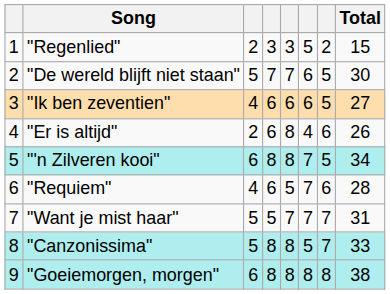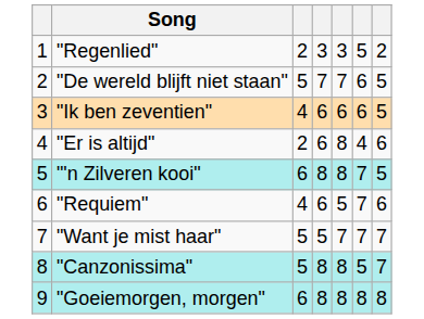 <table class="wikitable" style="margin: 1em auto 1em auto; text-align:center">
 <tr>
 <th></th>
 <th>Song</th>
 <th></th>
 <th></th>
 <th></th>
 <th></th>
 <th></th>
-<th>Total</th>
 </tr>
 <tr>
 <td>1</td>
 <td style="text-align:left;">"Regenlied"</td>
 <td>2</td>
 <td>3</td>
 <td>3</td>
 <td>5</td>
 <td>2</td>
-<td>15</td>
 </tr>
 <tr>
 <td>2</td>
 <td style="text-align:left;">"De wereld blijft niet staan"</td>
 <td>5</td>
 <td>7</td>
 <td>7</td>
 <td>6</td>
 <td>5</td>
-<td>30</td>
 </tr>
 <tr style="background:navajowhite;">
 <td>3</td>
 <td style="text-align:left;">"Ik ben zeventien"</td>
 <td>4</td>
 <td>6</td>
 <td>6</td>
 <td>6</td>
 <td>5</td>
-<td>27</td>
 </tr>
 <tr>
 <td>4</td>
 <td style="text-align:left;">"Er is altijd"</td>
 <td>2</td>
 <td>6</td>
 <td>8</td>
 <td>4</td>
 <td>6</td>
-<td>26</td>
 </tr>
 <tr style="background:paleturquoise;">
 <td>5</td>
 <td style="text-align:left;">"'n Zilveren kooi"</td>
 <td>6</td>
 <td>8</td>
 <td>8</td>
 <td>7</td>
 <td>5</td>
-<td>34</td>
 </tr>
 <tr>
 <td>6</td>
 <td style="text-align:left;">"Requiem"</td>
 <td>4</td>
 <td>6</td>
 <td>5</td>
 <td>7</td>
 <td>6</td>
-<td>28</td>
 </tr>
 <tr>
 <td>7</td>
 <td style="text-align:left;">"Want je mist haar"</td>
 <td>5</td>
 <td>5</td>
 <td>7</td>
 <td>7</td>
 <td>7</td>
-<td>31</td>
 </tr>
 <tr style="background:paleturquoise;">
 <td>8</td>
 <td style="text-align:left;">"Canzonissima"</td>
 <td>5</td>
 <td>8</td>
 <td>8</td>
 <td>5</td>
 <td>7</td>
-<td>33</td>
 </tr>
 <tr style="background:paleturquoise;">
 <td>9</td>
 <td style="text-align:left;">"Goeiemorgen, morgen"</td>
 <td>6</td>
 <td>8</td>
 <td>8</td>
 <td>8</td>
 <td>8</td>
-<td>38</td>
 </tr>
 </table>
